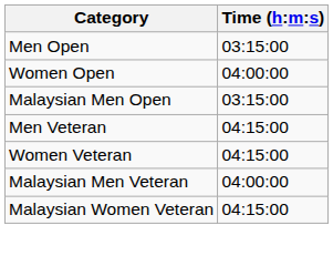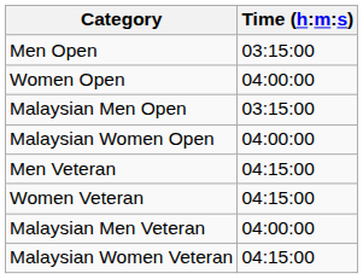 <table class="wikitable">
 <tr>
 <th>Category</th>
 <th>Time (<a href='#'>h</a>:<a href='#'>m</a>:<a href='#'>s</a>)</th>
 </tr>
 <tr>
 <td>Men Open</td>
 <td>03:15:00</td>
 </tr>
 <tr>
 <td>Women Open</td>
 <td>04:00:00</td>
 </tr>
 <tr>
 <td>Malaysian Men Open</td>
 <td>03:15:00</td>
 </tr>
 <tr>
+<td>Malaysian Women Open</td>
+<td>04:00:00</td>
+</tr>
+<tr>
 <td>Men Veteran</td>
 <td>04:15:00</td>
 </tr>
 <tr>
 <td>Women Veteran</td>
 <td>04:15:00</td>
 </tr>
 <tr>
 <td>Malaysian Men Veteran</td>
 <td>04:00:00</td>
 </tr>
 <tr>
 <td>Malaysian Women Veteran</td>
 <td>04:15:00</td>
 </tr>
 </table>
